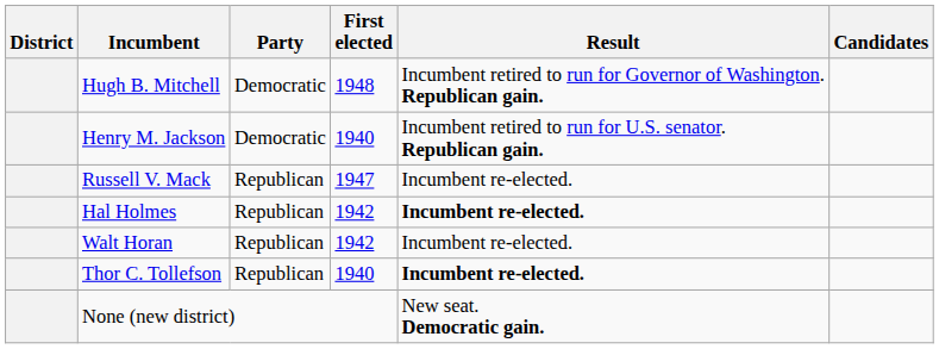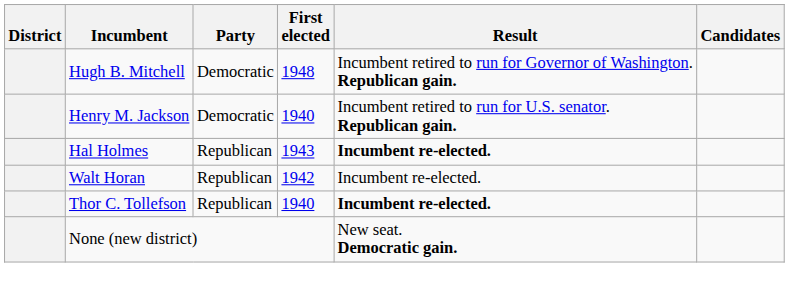 <table class=wikitable>
 <tr valign=bottom>
 <th>District</th>
 <th>Incumbent</th>
 <th>Party</th>
 <th>First<br>elected</th>
 <th>Result</th>
 <th>Candidates</th>
 </tr>
 <tr>
 <th></th>
 <td><a href='#'>Hugh B. Mitchell</a></td>
 <td>Democratic</td>
 <td><a href='#'>1948</a></td>
 <td>Incumbent retired to <a href='#'>run for Governor of Washington</a>.<br><strong>Republican gain.</strong></td>
 <td nowrap></td>
 </tr>
 <tr>
 <th></th>
 <td><a href='#'>Henry M. Jackson</a></td>
 <td>Democratic</td>
 <td><a href='#'>1940</a></td>
 <td>Incumbent retired to <a href='#'>run for U.S. senator</a>.<br><strong>Republican gain.</strong></td>
 <td nowrap></td>
 </tr>
 <tr>
 <th></th>
-<td><a href='#'>Russell V. Mack</a></td>
-<td>Republican</td>
-<td><a href='#'>1947</a></td>
-<td>Incumbent re-elected.</td>
-<td nowrap></td>
-</tr>
-<tr>
-<th></th>
 <td><a href='#'>Hal Holmes</a></td>
 <td>Republican</td>
-<td><a href='#'>1942</a></td>
+<td><a href='#'>1943</a></td>
 <td><strong>Incumbent re-elected.</strong></td>
 <td nowrap></td>
 </tr>
 <tr>
 <th></th>
 <td><a href='#'>Walt Horan</a></td>
 <td>Republican</td>
 <td><a href='#'>1942</a></td>
 <td>Incumbent re-elected.</td>
 <td nowrap></td>
 </tr>
 <tr>
 <th></th>
 <td><a href='#'>Thor C. Tollefson</a></td>
 <td>Republican</td>
 <td><a href='#'>1940</a></td>
 <td><strong>Incumbent re-elected.</strong></td>
 <td nowrap></td>
 </tr>
 <tr>
 <th></th>
 <td colspan=3>None (new district)</td>
 <td>New seat.<br><strong>Democratic gain.</strong></td>
 <td nowrap></td>
 </tr>
 </table>
